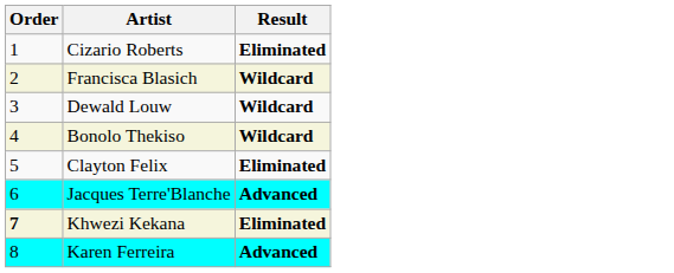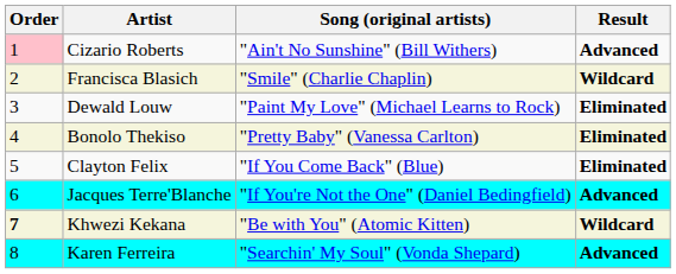 <table class=wikitable>
 <tr>
 <th>Order</th>
 <th>Artist</th>
+<th>Song (original artists)</th>
 <th>Result</th>
 </tr>
 <tr>
-<td>1</td>
+<td style="background: pink;">1</td>
 <td>Cizario Roberts</td>
-<td><strong>Eliminated</strong></td>
+<td>"<a href='#'>Ain't No Sunshine</a>" (<a href='#'>Bill Withers</a>)</td>
+<td><strong>Advanced</strong></td>
 </tr>
 <tr style="background:beige;">
 <td>2</td>
 <td>Francisca Blasich</td>
+<td>"<a href='#'>Smile</a>" (<a href='#'>Charlie Chaplin</a>)</td>
 <td><strong>Wildcard</strong></td>
 </tr>
 <tr>
 <td>3</td>
 <td>Dewald Louw</td>
-<td><strong>Wildcard</strong></td>
+<td>"<a href='#'>Paint My Love</a>" (<a href='#'>Michael Learns to Rock</a>)</td>
+<td><strong>Eliminated</strong></td>
 </tr>
 <tr style="background:beige;">
 <td>4</td>
 <td>Bonolo Thekiso</td>
-<td><strong>Wildcard</strong></td>
+<td>"<a href='#'>Pretty Baby</a>" (<a href='#'>Vanessa Carlton</a>)</td>
+<td><strong>Eliminated</strong></td>
 </tr>
 <tr>
 <td>5</td>
 <td>Clayton Felix</td>
+<td>"<a href='#'>If You Come Back</a>" (<a href='#'>Blue</a>)</td>
 <td><strong>Eliminated</strong></td>
 </tr>
 <tr style="background:cyan;">
 <td>6</td>
 <td>Jacques Terre'Blanche</td>
+<td>"<a href='#'>If You're Not the One</a>" (<a href='#'>Daniel Bedingfield</a>)</td>
 <td><strong>Advanced</strong></td>
 </tr>
 <tr style="background:beige;">
 <td><strong>7</strong></td>
 <td>Khwezi Kekana</td>
-<td><strong>Eliminated</strong></td>
+<td>"<a href='#'>Be with You</a>" (<a href='#'>Atomic Kitten</a>)</td>
+<td><strong>Wildcard</strong></td>
 </tr>
 <tr style="background:cyan;">
 <td>8</td>
 <td>Karen Ferreira</td>
+<td>"<a href='#'>Searchin' My Soul</a>" (<a href='#'>Vonda Shepard</a>)</td>
 <td><strong>Advanced</strong></td>
 </tr>
 </table>
